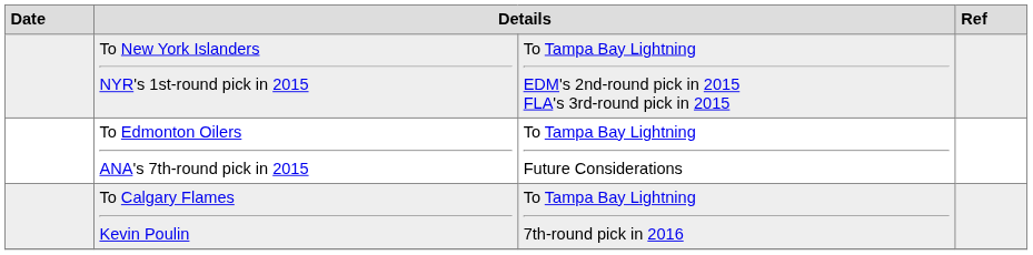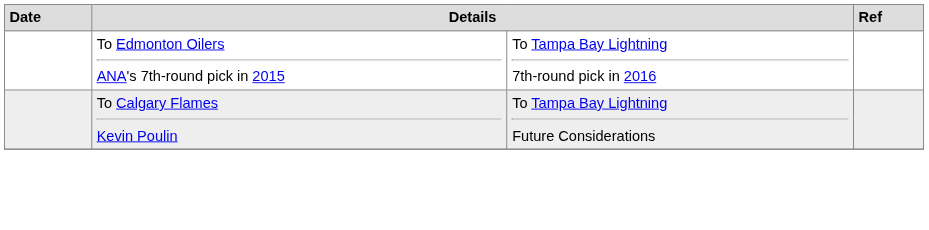 <table border="1"  cellpadding="5" style="border-collapse:collapse; width:80%;">
 <tr style="background:#ddd;">
 <th style="text-align:left;">Date</th>
 <th colspan="2">Details</th>
 <td><strong>Ref</strong></td>
 </tr>
-<tr bgcolor="eeeeee">
-<td></td>
-<td valign="top">To <a href='#'>New York Islanders</a> <hr><a href='#'>NYR</a>'s 1st-round pick in <a href='#'>2015</a></td>
-<td valign="top">To <a href='#'>Tampa Bay Lightning</a> <hr><a href='#'>EDM</a>'s 2nd-round pick in <a href='#'>2015</a><br><a href='#'>FLA</a>'s 3rd-round pick in <a href='#'>2015</a></td>
-<td></td>
-</tr>
 <tr>
 <td></td>
 <td valign="top">To <a href='#'>Edmonton Oilers</a> <hr><a href='#'>ANA</a>'s 7th-round pick in <a href='#'>2015</a></td>
-<td valign="top">To <a href='#'>Tampa Bay Lightning</a> <hr>Future Considerations</td>
+<td valign="top">To <a href='#'>Tampa Bay Lightning</a> <hr>7th-round pick in <a href='#'>2016</a></td>
 <td></td>
 </tr>
 <tr bgcolor="eeeeee">
 <td></td>
 <td valign="top">To <a href='#'>Calgary Flames</a> <hr><a href='#'>Kevin Poulin</a></td>
-<td valign="top">To <a href='#'>Tampa Bay Lightning</a> <hr>7th-round pick in <a href='#'>2016</a></td>
+<td valign="top">To <a href='#'>Tampa Bay Lightning</a> <hr>Future Considerations</td>
 <td></td>
 </tr>
 <tr>
 </tr>
 </table>
